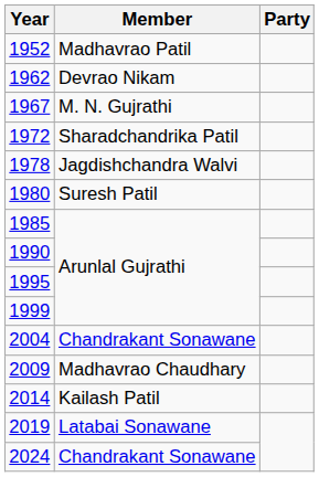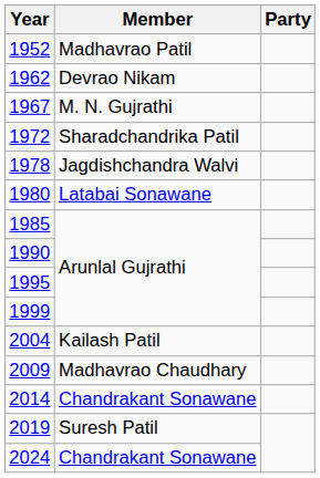 <table class="wikitable">
 <tr>
 <th>Year</th>
 <th>Member</th>
 <th colspan="2">Party</th>
 </tr>
 <tr>
 <td><a href='#'>1952</a></td>
 <td>Madhavrao Patil</td>
 <td></td>
 </tr>
 <tr>
 <td><a href='#'>1962</a></td>
 <td>Devrao Nikam</td>
 </tr>
 <tr>
 <td><a href='#'>1967</a></td>
 <td>M. N. Gujrathi</td>
 <td></td>
 </tr>
 <tr>
 <td><a href='#'>1972</a></td>
 <td>Sharadchandrika Patil</td>
 <td></td>
 </tr>
 <tr>
 <td><a href='#'>1978</a></td>
 <td>Jagdishchandra Walvi</td>
 <td></td>
 </tr>
 <tr>
 <td><a href='#'>1980</a></td>
-<td>Suresh Patil</td>
+<td><a href='#'>Latabai Sonawane</a></td>
 <td></td>
 </tr>
 <tr>
 <td><a href='#'>1985</a></td>
 <td rowspan="4">Arunlal Gujrathi</td>
 <td></td>
 </tr>
 <tr>
 <td><a href='#'>1990</a></td>
 <td></td>
 </tr>
 <tr>
 <td><a href='#'>1995</a></td>
 </tr>
 <tr>
 <td><a href='#'>1999</a></td>
 <td></td>
 </tr>
 <tr>
 <td><a href='#'>2004</a></td>
-<td><a href='#'>Chandrakant Sonawane</a></td>
+<td>Kailash Patil</td>
 <td></td>
 </tr>
 <tr>
 <td><a href='#'>2009</a></td>
 <td>Madhavrao Chaudhary</td>
 <td></td>
 </tr>
 <tr>
 <td><a href='#'>2014</a></td>
-<td>Kailash Patil</td>
+<td><a href='#'>Chandrakant Sonawane</a></td>
 <td></td>
 </tr>
 <tr>
 <td><a href='#'>2019</a></td>
-<td><a href='#'>Latabai Sonawane</a></td>
+<td>Suresh Patil</td>
 </tr>
 <tr>
 <td><a href='#'>2024</a></td>
 <td><a href='#'>Chandrakant Sonawane</a></td>
 </tr>
 </table>
